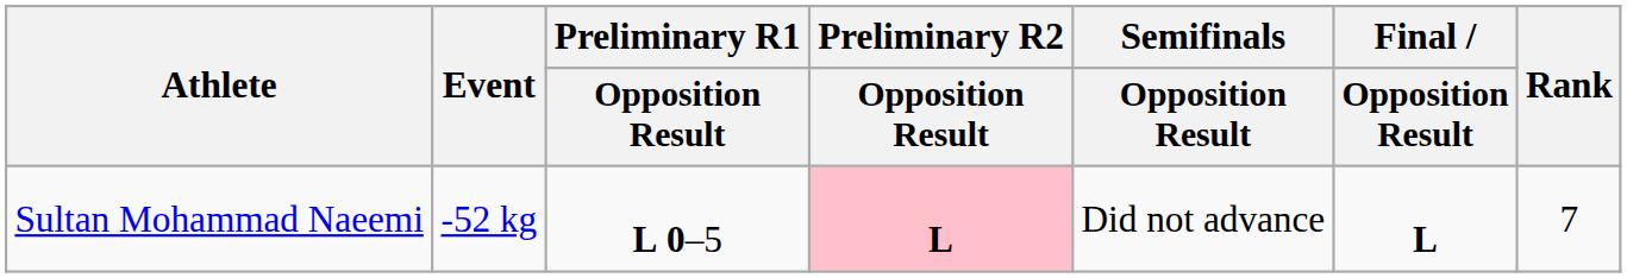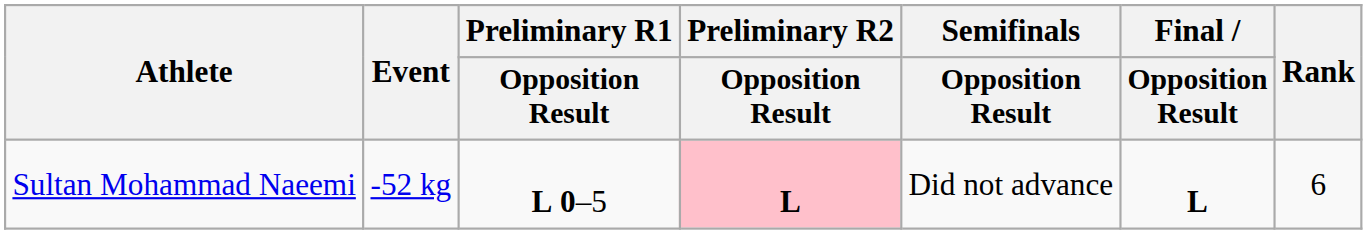 <table class="wikitable" style="font-size:90%;">
 <tr>
 <th rowspan=2>Athlete</th>
 <th rowspan=2>Event</th>
 <th>Preliminary R1</th>
 <th>Preliminary R2</th>
 <th>Semifinals</th>
 <th>Final / </th>
 <th rowspan=2>Rank</th>
 </tr>
 <tr style="font-size:95%">
 <th>Opposition<br>Result</th>
 <th>Opposition<br>Result</th>
 <th>Opposition<br>Result</th>
 <th>Opposition<br>Result</th>
 </tr>
 <tr align=center>
 <td align=left><a href='#'>Sultan Mohammad Naeemi</a></td>
 <td align=left><a href='#'>-52 kg</a></td>
 <td><br><strong>L</strong> <strong>0</strong>–5</td>
 <td style="background: pink;"><br><strong>L</strong> <strong></strong></td>
 <td>Did not advance</td>
 <td><br><strong>L</strong> <strong></strong></td>
-<td>7</td>
+<td>6</td>
 </tr>
 </table>
